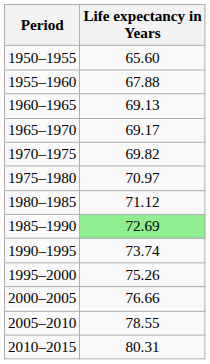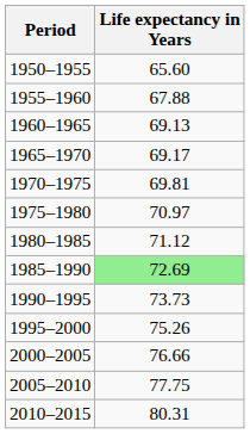 <table class="wikitable" style="text-align: center;">
 <tr>
 <th>Period</th>
 <th>Life expectancy in<br>Years</th>
 </tr>
 <tr>
 <td>1950–1955</td>
 <td>65.60</td>
 </tr>
 <tr>
 <td>1955–1960</td>
 <td> 67.88</td>
 </tr>
 <tr>
 <td>1960–1965</td>
 <td> 69.13</td>
 </tr>
 <tr>
 <td>1965–1970</td>
 <td> 69.17</td>
 </tr>
 <tr>
 <td>1970–1975</td>
-<td> 69.82</td>
+<td> 69.81</td>
 </tr>
 <tr>
 <td>1975–1980</td>
 <td> 70.97</td>
 </tr>
 <tr>
 <td>1980–1985</td>
 <td> 71.12</td>
 </tr>
 <tr>
 <td>1985–1990</td>
 <td style="background: lightgreen;"> 72.69</td>
 </tr>
 <tr>
 <td>1990–1995</td>
-<td> 73.74</td>
+<td> 73.73</td>
 </tr>
 <tr>
 <td>1995–2000</td>
 <td> 75.26</td>
 </tr>
 <tr>
 <td>2000–2005</td>
 <td> 76.66</td>
 </tr>
 <tr>
 <td>2005–2010</td>
-<td> 78.55</td>
+<td> 77.75</td>
 </tr>
 <tr>
 <td>2010–2015</td>
 <td> 80.31</td>
 </tr>
 </table>
